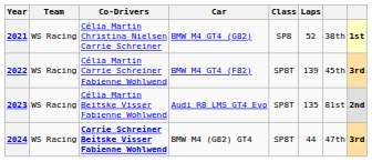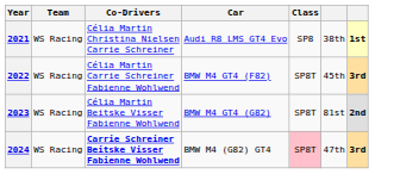 <table class="wikitable" style="font-size:90%">
 <tr>
 <th>Year</th>
 <th>Team</th>
 <th>Co-Drivers</th>
 <th>Car</th>
 <th>Class</th>
-<th>Laps</th>
 <th></th>
 <th></th>
 </tr>
 <tr style="text-align:center;">
 <th><a href='#'>2021</a></th>
 <td align="left" nowrap> WS Racing</td>
 <td align="left" nowrap> <a href='#'>Célia Martin</a><br> <a href='#'>Christina Nielsen</a><br> <a href='#'>Carrie Schreiner</a></td>
-<td align=left nowrap><a href='#'>BMW M4 GT4 (G82)</a></td>
+<td align="left" nowrap><a href='#'>Audi R8 LMS GT4 Evo</a></td>
 <td>SP8</td>
-<td>52</td>
 <td>38th</td>
 <td style="background:#FFFFBF;"><strong>1st</strong></td>
 </tr>
 <tr style="text-align:center;">
 <th><a href='#'>2022</a></th>
 <td align="left" nowrap> WS Racing</td>
 <td align="left" nowrap> <a href='#'>Célia Martin</a><br> <a href='#'>Carrie Schreiner</a><br> <a href='#'>Fabienne Wohlwend</a></td>
 <td align="left" nowrap><a href='#'>BMW M4 GT4 (F82)</a></td>
 <td>SP8T</td>
-<td>139</td>
 <td>45th</td>
 <td style="background:#FFDF9F;"><strong>3rd</strong></td>
 </tr>
 <tr style="text-align:center;">
 <th><a href='#'>2023</a></th>
 <td align=left nowrap> WS Racing</td>
 <td align=left nowrap> <a href='#'>Célia Martin</a><br> <a href='#'>Beitske Visser</a><br> <a href='#'>Fabienne Wohlwend</a></td>
-<td align="left" nowrap><a href='#'>Audi R8 LMS GT4 Evo</a></td>
+<td align=left nowrap><a href='#'>BMW M4 GT4 (G82)</a></td>
 <td>SP8T</td>
-<td>135</td>
 <td>81st</td>
 <td style="background:#dfdfdf"><strong>2nd</strong></td>
 </tr>
 <tr style="text-align:center;">
 <th><a href='#'>2024</a></th>
 <td align="left" nowrap> WS Racing</td>
 <td align="left" nowrap><strong> <a href='#'>Carrie Schreiner</a><br> <a href='#'>Beitske Visser</a><br> <a href='#'>Fabienne Wohlwend</a></strong></td>
 <td align="left" nowrap>BMW M4 (G82) GT4</td>
-<td>SP8T</td>
-<td>44</td>
+<td style="background: pink;">SP8T</td>
 <td>47th</td>
 <td style="background:#FFDF9F;"><strong>3rd</strong></td>
 </tr>
 </table>
